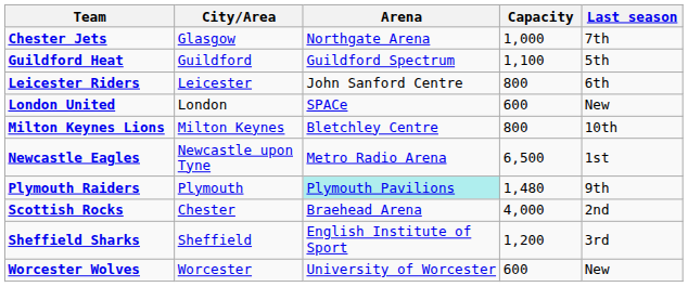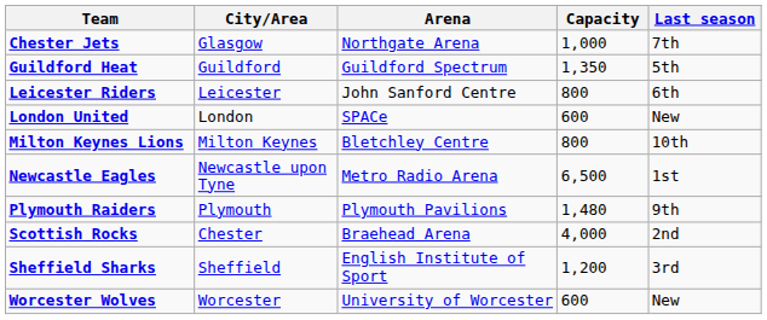 <table class="wikitable sortable" style="width: 73%">
 <tr>
 <th width=25%>Team</th>
 <th width=19%>City/Area</th>
 <th width=29%>Arena</th>
 <th width=12%>Capacity</th>
 <th width=15%><a href='#'>Last season</a></th>
 </tr>
 <tr>
 <td><strong><a href='#'>Chester Jets</a></strong></td>
 <td><a href='#'>Glasgow</a></td>
 <td><a href='#'>Northgate Arena</a></td>
 <td>1,000</td>
 <td>7th</td>
 </tr>
 <tr>
 <td><strong><a href='#'>Guildford Heat</a></strong></td>
 <td><a href='#'>Guildford</a></td>
 <td><a href='#'>Guildford Spectrum</a></td>
-<td>1,100</td>
+<td>1,350</td>
 <td>5th</td>
 </tr>
 <tr>
 <td><strong><a href='#'>Leicester Riders</a></strong></td>
 <td><a href='#'>Leicester</a></td>
 <td>John Sanford Centre</td>
 <td>800</td>
 <td>6th</td>
 </tr>
 <tr>
 <td><strong><a href='#'>London United</a></strong></td>
 <td>London</td>
 <td><a href='#'>SPACe</a></td>
 <td>600</td>
 <td>New</td>
 </tr>
 <tr>
 <td><strong><a href='#'>Milton Keynes Lions</a></strong></td>
 <td><a href='#'>Milton Keynes</a></td>
 <td><a href='#'>Bletchley Centre</a></td>
 <td>800</td>
 <td>10th</td>
 </tr>
 <tr>
 <td><strong><a href='#'>Newcastle Eagles</a></strong></td>
 <td><a href='#'>Newcastle upon Tyne</a></td>
 <td><a href='#'>Metro Radio Arena</a></td>
 <td>6,500</td>
 <td>1st</td>
 </tr>
 <tr>
 <td><strong><a href='#'>Plymouth Raiders</a></strong></td>
 <td><a href='#'>Plymouth</a></td>
-<td style="background: paleturquoise;"><a href='#'>Plymouth Pavilions</a></td>
+<td><a href='#'>Plymouth Pavilions</a></td>
 <td>1,480</td>
 <td>9th</td>
 </tr>
 <tr>
 <td><strong><a href='#'>Scottish Rocks</a></strong></td>
 <td><a href='#'>Chester</a></td>
 <td><a href='#'>Braehead Arena</a></td>
 <td>4,000</td>
 <td>2nd</td>
 </tr>
 <tr>
 <td><strong><a href='#'>Sheffield Sharks</a></strong></td>
 <td><a href='#'>Sheffield</a></td>
 <td><a href='#'>English Institute of Sport</a></td>
 <td>1,200</td>
 <td>3rd</td>
 </tr>
 <tr>
 <td><strong><a href='#'>Worcester Wolves</a></strong></td>
 <td><a href='#'>Worcester</a></td>
 <td><a href='#'>University of Worcester</a></td>
 <td>600</td>
 <td>New</td>
 </tr>
 </table>
